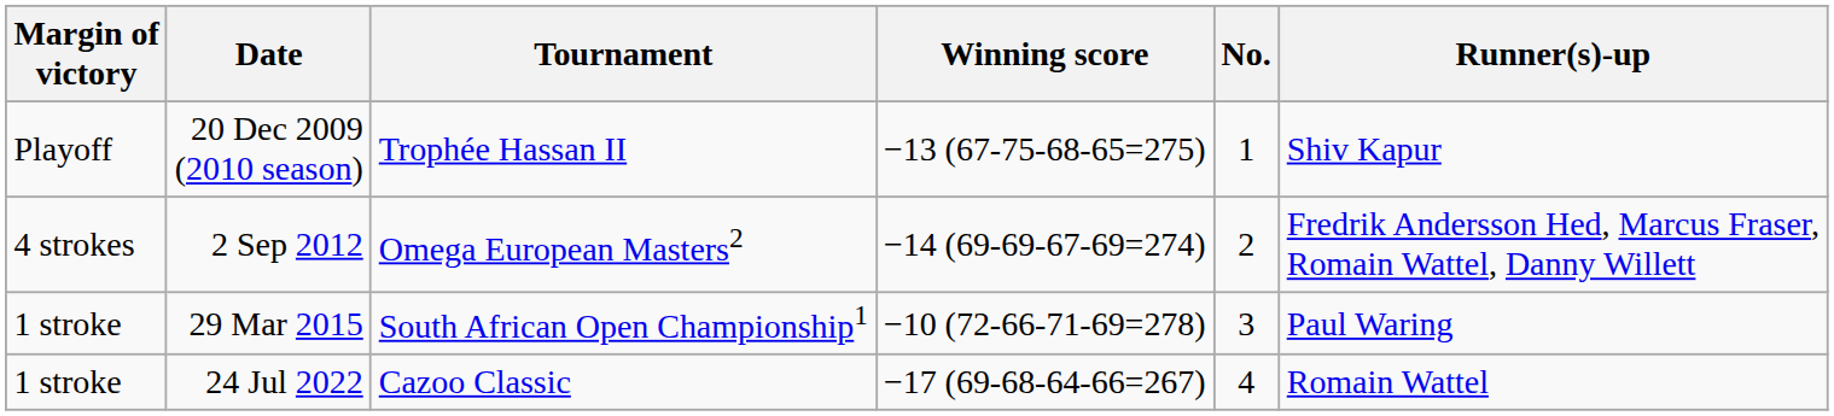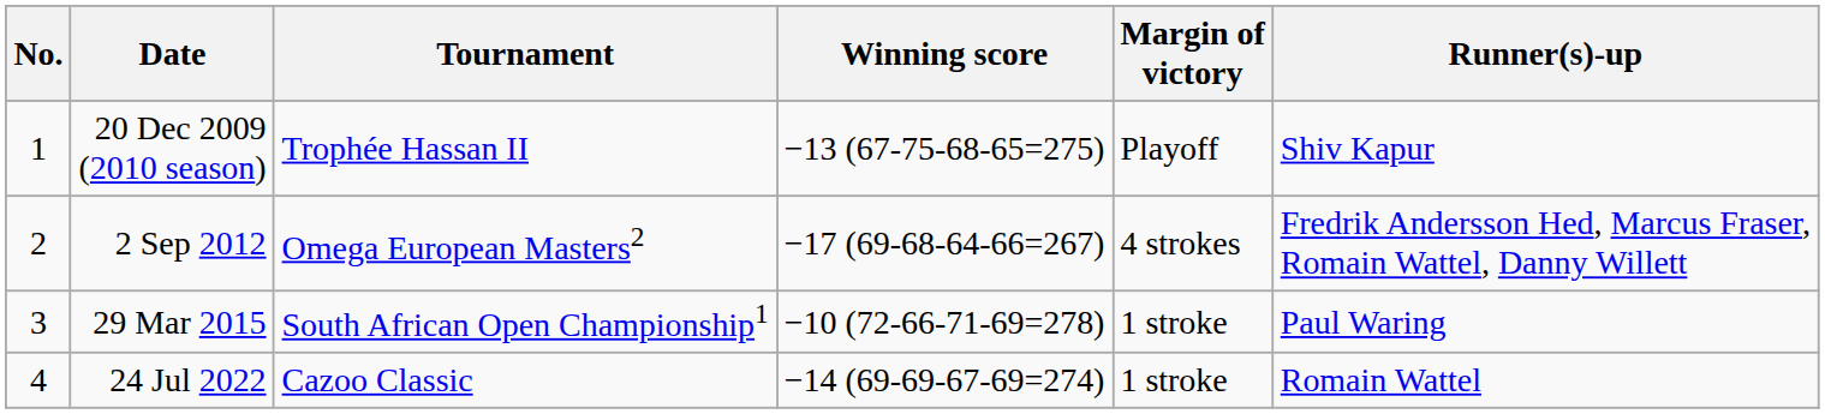 <table class="wikitable" style="font-size:95%;">
 <tr>
-<th>Margin of<br>victory</th>
+<th>No.</th>
 <th>Date</th>
 <th>Tournament</th>
 <th>Winning score</th>
-<th>No.</th>
+<th>Margin of<br>victory</th>
 <th>Runner(s)-up</th>
 </tr>
 <tr>
-<td>Playoff</td>
+<td align=center>1</td>
 <td align=right>20 Dec 2009<br>(<a href='#'>2010 season</a>)</td>
 <td><a href='#'>Trophée Hassan II</a></td>
 <td>−13 (67-75-68-65=275)</td>
-<td align=center>1</td>
+<td>Playoff</td>
 <td> <a href='#'>Shiv Kapur</a></td>
 </tr>
 <tr>
-<td>4 strokes</td>
+<td align=center>2</td>
 <td align=right>2 Sep <a href='#'>2012</a></td>
 <td><a href='#'>Omega European Masters</a><sup>2</sup></td>
-<td>−14 (69-69-67-69=274)</td>
-<td align=center>2</td>
+<td>−17 (69-68-64-66=267)</td>
+<td>4 strokes</td>
 <td> <a href='#'>Fredrik Andersson Hed</a>,  <a href='#'>Marcus Fraser</a>,<br> <a href='#'>Romain Wattel</a>,  <a href='#'>Danny Willett</a></td>
 </tr>
 <tr>
-<td>1 stroke</td>
+<td align=center>3</td>
 <td align=right>29 Mar <a href='#'>2015</a></td>
 <td><a href='#'>South African Open Championship</a><sup>1</sup></td>
 <td>−10 (72-66-71-69=278)</td>
-<td align=center>3</td>
+<td>1 stroke</td>
 <td> <a href='#'>Paul Waring</a></td>
 </tr>
 <tr>
-<td>1 stroke</td>
+<td align=center>4</td>
 <td align=right>24 Jul <a href='#'>2022</a></td>
 <td><a href='#'>Cazoo Classic</a></td>
-<td>−17 (69-68-64-66=267)</td>
-<td align=center>4</td>
+<td>−14 (69-69-67-69=274)</td>
+<td>1 stroke</td>
 <td> <a href='#'>Romain Wattel</a></td>
 </tr>
 </table>
